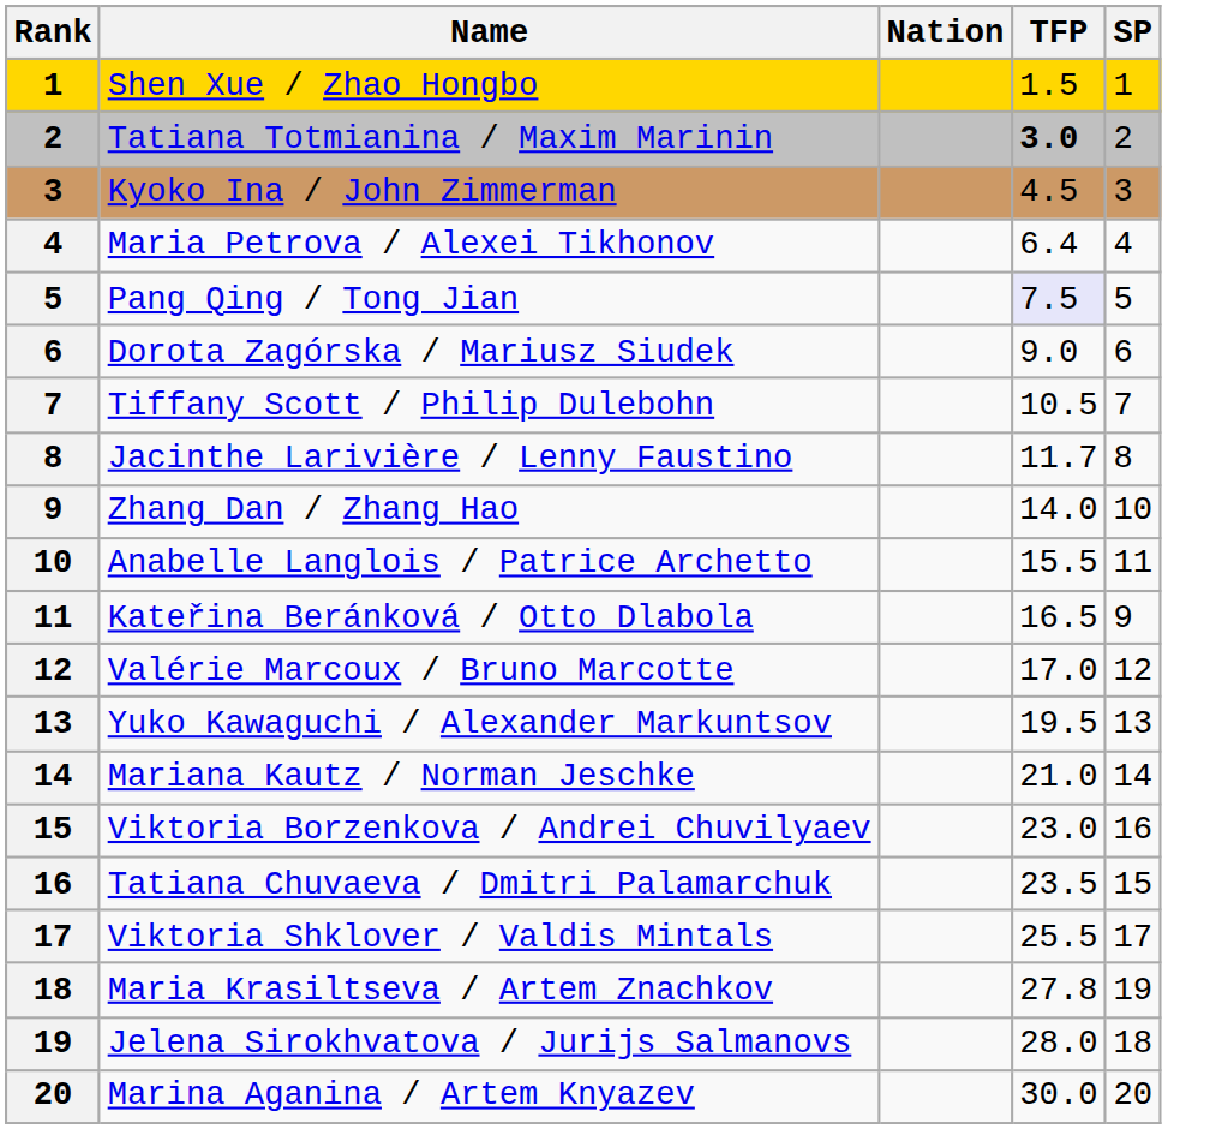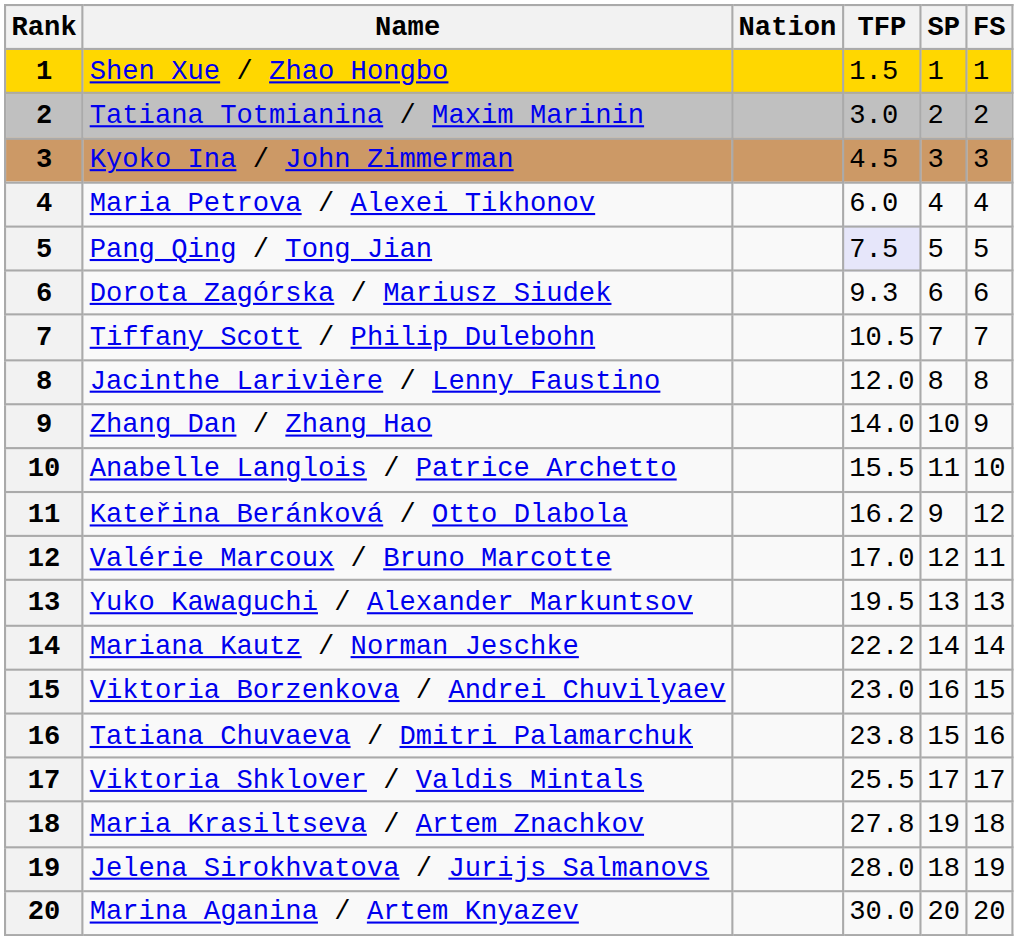 <table class="wikitable">
 <tr>
 <th>Rank</th>
 <th>Name</th>
 <th>Nation</th>
 <th>TFP</th>
 <th>SP</th>
+<th>FS</th>
 </tr>
 <tr bgcolor=gold>
 <td align=center><strong>1</strong></td>
 <td><a href='#'>Shen Xue</a> / <a href='#'>Zhao Hongbo</a></td>
 <td></td>
 <td>1.5</td>
 <td>1</td>
+<td>1</td>
 </tr>
 <tr bgcolor=silver>
 <td align=center><strong>2</strong></td>
 <td><a href='#'>Tatiana Totmianina</a> / <a href='#'>Maxim Marinin</a></td>
 <td></td>
-<td><strong>3.0</strong></td>
+<td>3.0</td>
+<td>2</td>
 <td>2</td>
 </tr>
 <tr bgcolor=cc9966>
 <td align=center><strong>3</strong></td>
 <td><a href='#'>Kyoko Ina</a> / <a href='#'>John Zimmerman</a></td>
 <td></td>
 <td>4.5</td>
 <td>3</td>
+<td>3</td>
 </tr>
 <tr>
 <th>4</th>
 <td><a href='#'>Maria Petrova</a> / <a href='#'>Alexei Tikhonov</a></td>
 <td></td>
-<td>6.4</td>
+<td>6.0</td>
+<td>4</td>
 <td>4</td>
 </tr>
 <tr>
 <th>5</th>
 <td><a href='#'>Pang Qing</a> / <a href='#'>Tong Jian</a></td>
 <td></td>
 <td style="background: lavender;">7.5</td>
 <td>5</td>
+<td>5</td>
 </tr>
 <tr>
 <th>6</th>
 <td><a href='#'>Dorota Zagórska</a> / <a href='#'>Mariusz Siudek</a></td>
 <td></td>
-<td>9.0</td>
+<td>9.3</td>
+<td>6</td>
 <td>6</td>
 </tr>
 <tr>
 <th>7</th>
 <td><a href='#'>Tiffany Scott</a> / <a href='#'>Philip Dulebohn</a></td>
 <td></td>
 <td>10.5</td>
 <td>7</td>
+<td>7</td>
 </tr>
 <tr>
 <th>8</th>
 <td><a href='#'>Jacinthe Larivière</a> / <a href='#'>Lenny Faustino</a></td>
 <td></td>
-<td>11.7</td>
+<td>12.0</td>
+<td>8</td>
 <td>8</td>
 </tr>
 <tr>
 <th>9</th>
 <td><a href='#'>Zhang Dan</a> / <a href='#'>Zhang Hao</a></td>
 <td></td>
 <td>14.0</td>
 <td>10</td>
+<td>9</td>
 </tr>
 <tr>
 <th>10</th>
 <td><a href='#'>Anabelle Langlois</a> / <a href='#'>Patrice Archetto</a></td>
 <td></td>
 <td>15.5</td>
 <td>11</td>
+<td>10</td>
 </tr>
 <tr>
 <th>11</th>
 <td><a href='#'>Kateřina Beránková</a> / <a href='#'>Otto Dlabola</a></td>
 <td></td>
-<td>16.5</td>
+<td>16.2</td>
 <td>9</td>
+<td>12</td>
 </tr>
 <tr>
 <th>12</th>
 <td><a href='#'>Valérie Marcoux</a> / <a href='#'>Bruno Marcotte</a></td>
 <td></td>
 <td>17.0</td>
 <td>12</td>
+<td>11</td>
 </tr>
 <tr>
 <th>13</th>
 <td><a href='#'>Yuko Kawaguchi</a> / <a href='#'>Alexander Markuntsov</a></td>
 <td></td>
 <td>19.5</td>
 <td>13</td>
+<td>13</td>
 </tr>
 <tr>
 <th>14</th>
 <td><a href='#'>Mariana Kautz</a> / <a href='#'>Norman Jeschke</a></td>
 <td></td>
-<td>21.0</td>
+<td>22.2</td>
+<td>14</td>
 <td>14</td>
 </tr>
 <tr>
 <th>15</th>
 <td><a href='#'>Viktoria Borzenkova</a> / <a href='#'>Andrei Chuvilyaev</a></td>
 <td></td>
 <td>23.0</td>
 <td>16</td>
+<td>15</td>
 </tr>
 <tr>
 <th>16</th>
 <td><a href='#'>Tatiana Chuvaeva</a> / <a href='#'>Dmitri Palamarchuk</a></td>
 <td></td>
-<td>23.5</td>
+<td>23.8</td>
 <td>15</td>
+<td>16</td>
 </tr>
 <tr>
 <th>17</th>
 <td><a href='#'>Viktoria Shklover</a> / <a href='#'>Valdis Mintals</a></td>
 <td></td>
 <td>25.5</td>
+<td>17</td>
 <td>17</td>
 </tr>
 <tr>
 <th>18</th>
 <td><a href='#'>Maria Krasiltseva</a> / <a href='#'>Artem Znachkov</a></td>
 <td></td>
 <td>27.8</td>
 <td>19</td>
+<td>18</td>
 </tr>
 <tr>
 <th>19</th>
 <td><a href='#'>Jelena Sirokhvatova</a> / <a href='#'>Jurijs Salmanovs</a></td>
 <td></td>
 <td>28.0</td>
 <td>18</td>
+<td>19</td>
 </tr>
 <tr>
 <th>20</th>
 <td><a href='#'>Marina Aganina</a> / <a href='#'>Artem Knyazev</a></td>
 <td></td>
 <td>30.0</td>
 <td>20</td>
+<td>20</td>
 </tr>
 </table>
